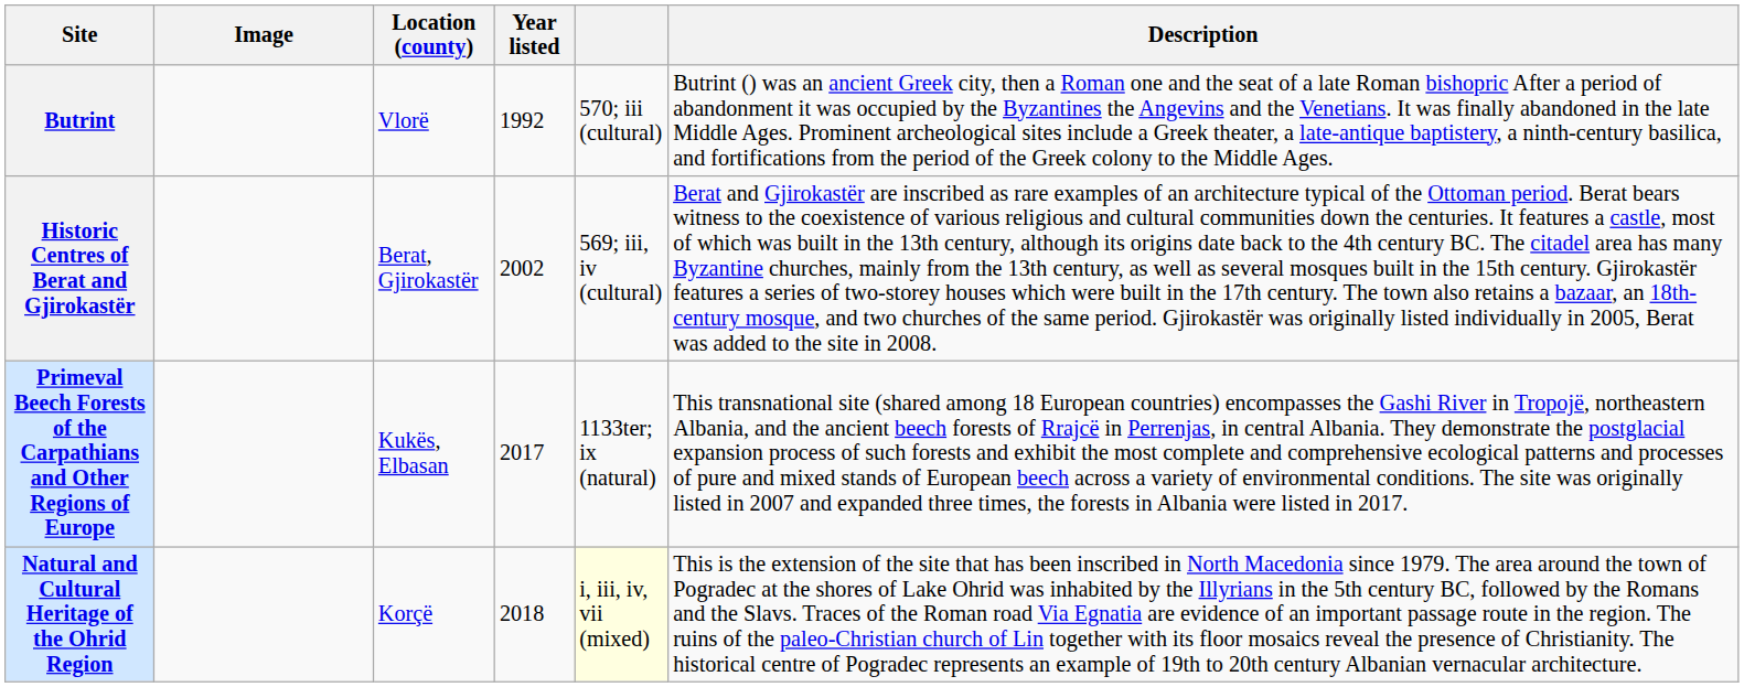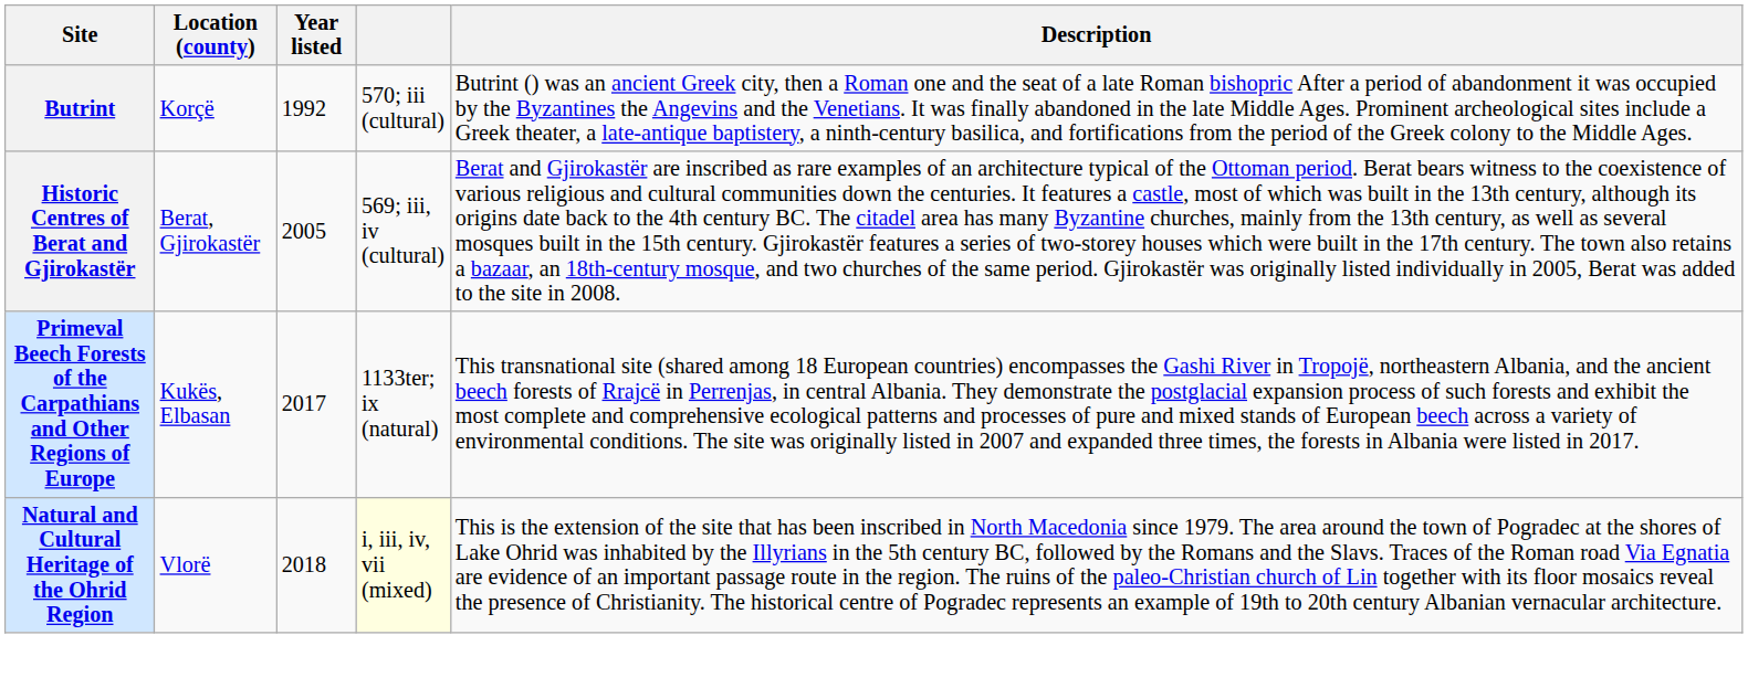 <table class="wikitable sortable plainrowheaders">
 <tr>
 <th style="width:100px;" scope="col">Site</th>
-<th class="unsortable" style="width:150px;" scope="col">Image</th>
 <th style="width:80px;" scope="col">Location (<a href='#'>county</a>)</th>
 <th style="width:50px;" scope="col">Year listed</th>
 <th style="width:60px;" scope="col" data-sort-type="number"></th>
 <th scope="col" class="unsortable">Description</th>
 </tr>
 <tr>
 <th scope="row"><a href='#'>Butrint</a></th>
-<td></td>
-<td><a href='#'>Vlorë</a></td>
+<td><a href='#'>Korçë</a></td>
 <td>1992</td>
 <td>570; iii (cultural)</td>
 <td>Butrint () was an <a href='#'>ancient Greek</a> city, then a <a href='#'>Roman</a> one and the seat of a late Roman <a href='#'>bishopric</a> After a period of abandonment it was occupied by the <a href='#'>Byzantines</a> the <a href='#'>Angevins</a> and the <a href='#'>Venetians</a>. It was finally abandoned in the late Middle Ages. Prominent archeological sites include a Greek theater, a <a href='#'>late-antique baptistery</a>, a ninth-century basilica, and fortifications from the period of the Greek colony to the Middle Ages.</td>
 </tr>
 <tr>
 <th scope="row"><a href='#'>Historic Centres of Berat and Gjirokastër</a></th>
-<td></td>
 <td><a href='#'>Berat</a>, <a href='#'>Gjirokastër</a></td>
-<td>2002</td>
+<td>2005</td>
 <td>569; iii, iv (cultural)</td>
 <td><a href='#'>Berat</a> and <a href='#'>Gjirokastër</a> are inscribed as rare examples of an architecture typical of the <a href='#'>Ottoman period</a>. Berat bears witness to the coexistence of various religious and cultural communities down the centuries. It features a <a href='#'>castle</a>, most of which was built in the 13th century, although its origins date back to the 4th century BC. The <a href='#'>citadel</a> area has many <a href='#'>Byzantine</a> churches, mainly from the 13th century, as well as several mosques built in the 15th century. Gjirokastër features a series of two-storey houses which were built in the 17th century. The town also retains a <a href='#'>bazaar</a>, an <a href='#'>18th-century mosque</a>, and two churches of the same period. Gjirokastër was originally listed individually in 2005, Berat was added to the site in 2008.</td>
 </tr>
 <tr>
 <th scope="row" style="background:#D0E7FF;"><a href='#'>Primeval Beech Forests of the Carpathians and Other Regions of Europe</a></th>
-<td></td>
 <td><a href='#'>Kukës</a>, <a href='#'>Elbasan</a></td>
 <td>2017</td>
 <td>1133ter; ix (natural)</td>
 <td>This transnational site (shared among 18 European countries) encompasses the <a href='#'>Gashi River</a> in <a href='#'>Tropojë</a>, northeastern Albania, and the ancient <a href='#'>beech</a> forests of <a href='#'>Rrajcë</a> in <a href='#'>Perrenjas</a>, in central Albania. They demonstrate the <a href='#'>postglacial</a> expansion process of such forests and exhibit the most complete and comprehensive ecological patterns and processes of pure and mixed stands of European <a href='#'>beech</a> across a variety of environmental conditions. The site was originally listed in 2007 and expanded three times, the forests in Albania were listed in 2017.</td>
 </tr>
 <tr>
 <th scope="row" style="background:#D0E7FF;"><a href='#'>Natural and Cultural Heritage of the Ohrid Region</a></th>
-<td></td>
-<td><a href='#'>Korçë</a></td>
+<td><a href='#'>Vlorë</a></td>
 <td>2018</td>
 <td style="background: lightyellow;">i, iii, iv, vii<br> (mixed)</td>
 <td>This is the extension of the site that has been inscribed in <a href='#'>North Macedonia</a> since 1979. The area around the town of Pogradec at the shores of Lake Ohrid was inhabited by the <a href='#'>Illyrians</a> in the 5th century BC, followed by the Romans and the Slavs. Traces of the Roman road <a href='#'>Via Egnatia</a> are evidence of an important passage route in the region. The ruins of the <a href='#'>paleo-Christian church of Lin</a> together with its floor mosaics reveal the presence of Christianity. The historical centre of Pogradec represents an example of 19th to 20th century Albanian vernacular architecture.</td>
 </tr>
 </table>
